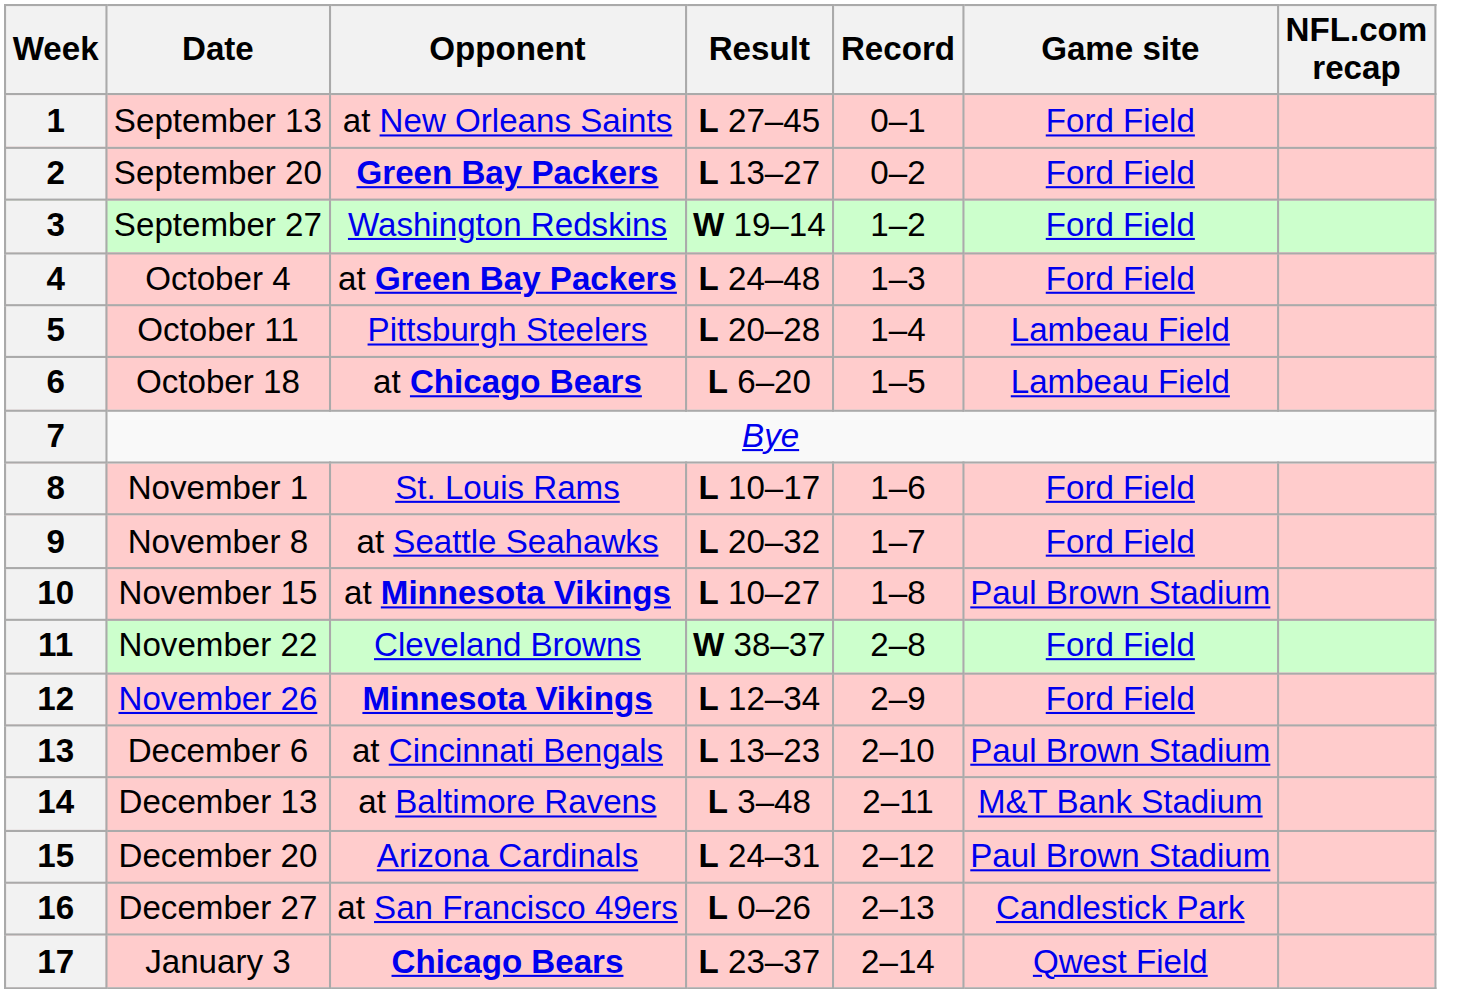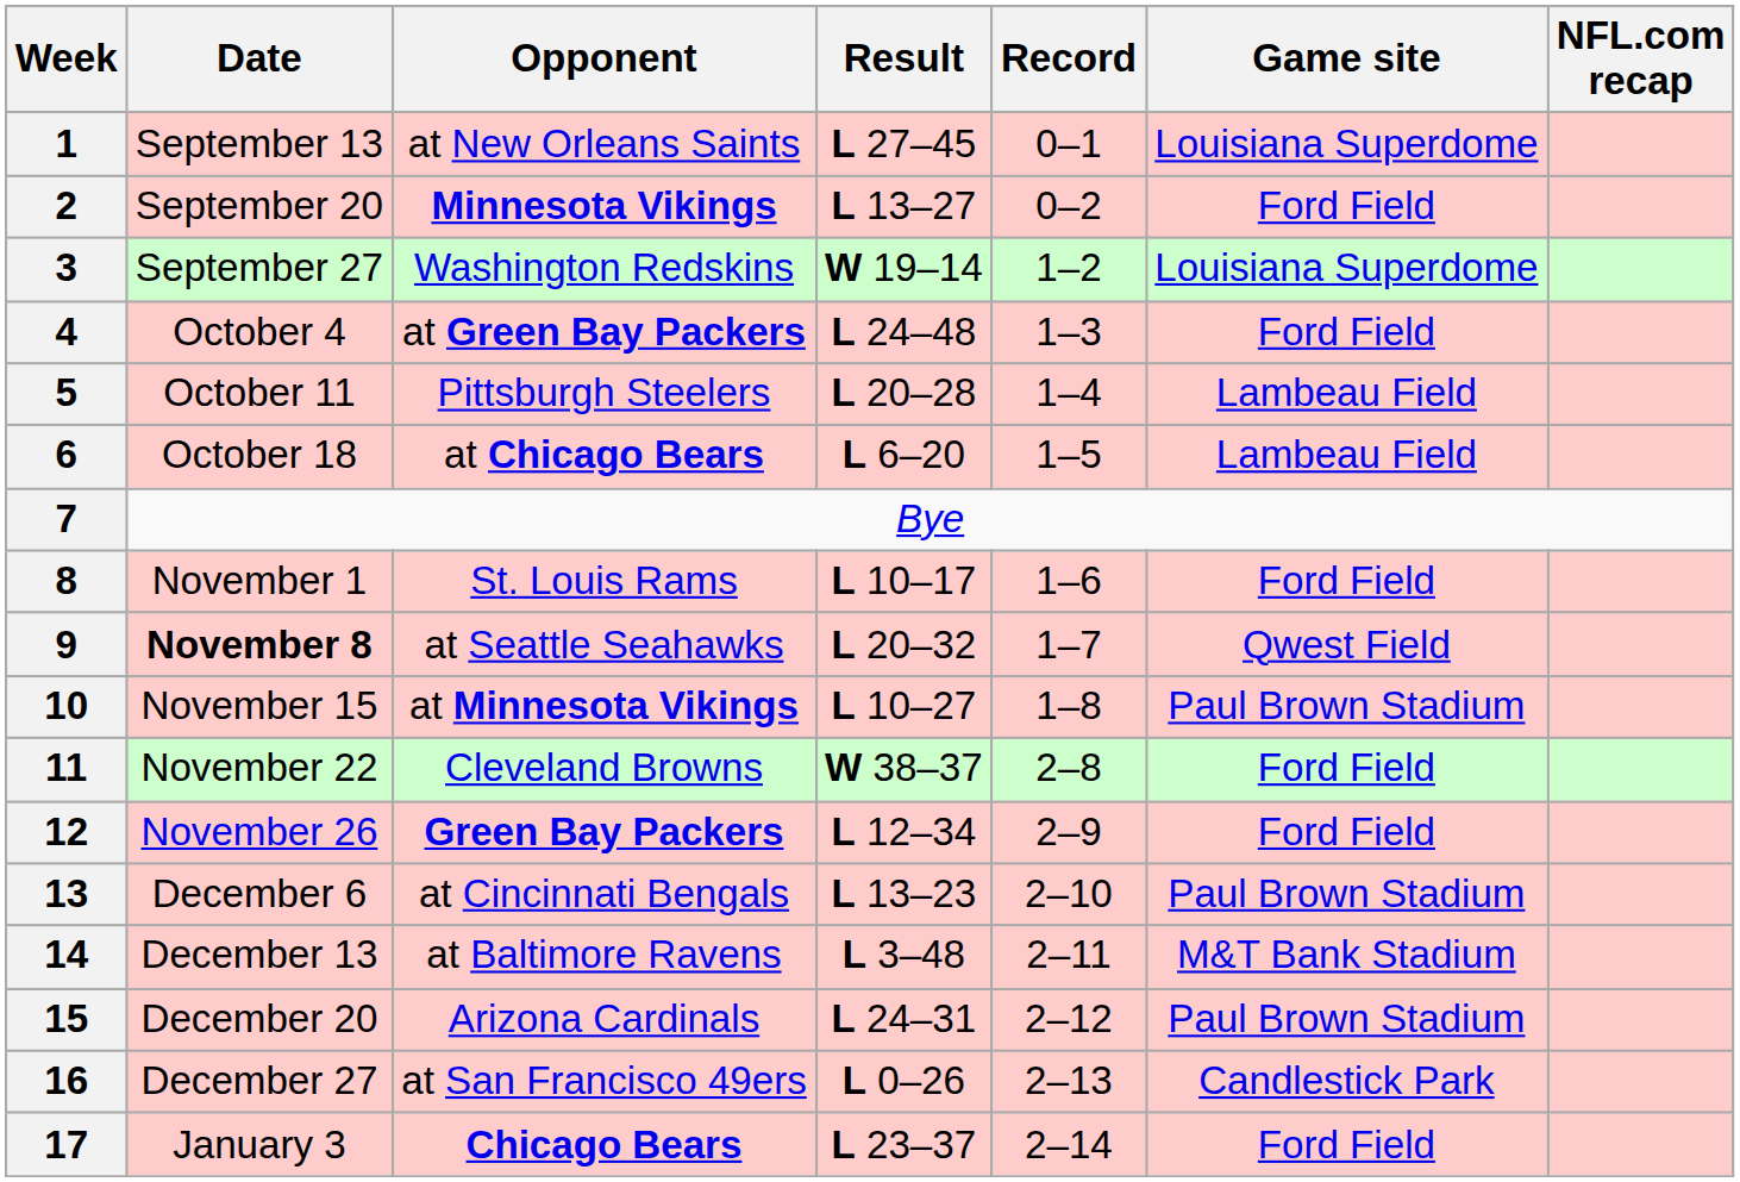 <table class="wikitable" style="align=center">
 <tr>
 <th>Week</th>
 <th>Date</th>
 <th>Opponent</th>
 <th>Result</th>
 <th>Record</th>
 <th>Game site</th>
 <th>NFL.com<br>recap</th>
 </tr>
 <tr bgcolor="ffcccc">
 <th align="center">1</th>
 <td align="center">September 13</td>
 <td align="center">at <a href='#'>New Orleans Saints</a></td>
 <td align="center"><strong>L</strong> 27–45</td>
 <td align="center">0–1</td>
-<td align="center"><a href='#'>Ford Field</a></td>
+<td align="center"><a href='#'>Louisiana Superdome</a></td>
 <td align="center"></td>
 </tr>
 <tr bgcolor="ffcccc">
 <th align="center">2</th>
 <td align="center">September 20</td>
-<td align="center"><strong><a href='#'>Green Bay Packers</a></strong></td>
+<td align="center"><strong><a href='#'>Minnesota Vikings</a></strong></td>
 <td align="center"><strong>L</strong> 13–27</td>
 <td align="center">0–2</td>
 <td align="center"><a href='#'>Ford Field</a></td>
 <td align="center"></td>
 </tr>
 <tr bgcolor="ccffcc">
 <th align="center">3</th>
 <td align="center">September 27</td>
 <td align="center"><a href='#'>Washington Redskins</a></td>
 <td align="center"><strong>W</strong> 19–14</td>
 <td align="center">1–2</td>
-<td align="center"><a href='#'>Ford Field</a></td>
+<td align="center"><a href='#'>Louisiana Superdome</a></td>
 <td align="center"></td>
 </tr>
 <tr bgcolor="ffcccc">
 <th align="center">4</th>
 <td align="center">October 4</td>
 <td align="center">at <strong><a href='#'>Green Bay Packers</a></strong></td>
 <td align="center"><strong>L</strong> 24–48</td>
 <td align="center">1–3</td>
 <td align="center"><a href='#'>Ford Field</a></td>
 <td align="center"></td>
 </tr>
 <tr bgcolor="ffcccc">
 <th align="center">5</th>
 <td align="center">October 11</td>
 <td align="center"><a href='#'>Pittsburgh Steelers</a></td>
 <td align="center"><strong>L</strong> 20–28</td>
 <td align="center">1–4</td>
 <td align="center"><a href='#'>Lambeau Field</a></td>
 <td align="center"></td>
 </tr>
 <tr bgcolor="ffcccc">
 <th align="center">6</th>
 <td align="center">October 18</td>
 <td align="center">at <strong><a href='#'>Chicago Bears</a></strong></td>
 <td align="center"><strong>L</strong> 6–20</td>
 <td align="center">1–5</td>
 <td align="center"><a href='#'>Lambeau Field</a></td>
 <td align="center"></td>
 </tr>
 <tr>
 <th align="center">7</th>
 <td colspan="9" align="center" valign="middle"><em><a href='#'>Bye</a></em></td>
 </tr>
 <tr bgcolor="ffcccc">
 <th align="center">8</th>
 <td align="center">November 1</td>
 <td align="center"><a href='#'>St. Louis Rams</a></td>
 <td align="center"><strong>L</strong> 10–17</td>
 <td align="center">1–6</td>
 <td align="center"><a href='#'>Ford Field</a></td>
 <td align="center"></td>
 </tr>
 <tr bgcolor="ffcccc">
 <th align="center">9</th>
-<td align="center">November 8</td>
+<td align="center"><strong>November 8</strong></td>
 <td align="center">at <a href='#'>Seattle Seahawks</a></td>
 <td align="center"><strong>L</strong> 20–32</td>
 <td align="center">1–7</td>
-<td align="center"><a href='#'>Ford Field</a></td>
+<td align="center"><a href='#'>Qwest Field</a></td>
 <td align="center"></td>
 </tr>
 <tr bgcolor="ffcccc">
 <th align="center">10</th>
 <td align="center">November 15</td>
 <td align="center">at <strong><a href='#'>Minnesota Vikings</a></strong></td>
 <td align="center"><strong>L</strong> 10–27</td>
 <td align="center">1–8</td>
 <td align="center"><a href='#'>Paul Brown Stadium</a></td>
 <td align="center"></td>
 </tr>
 <tr bgcolor="ccffcc">
 <th align="center">11</th>
 <td align="center">November 22</td>
 <td align="center"><a href='#'>Cleveland Browns</a></td>
 <td align="center"><strong>W</strong> 38–37</td>
 <td align="center">2–8</td>
 <td align="center"><a href='#'>Ford Field</a></td>
 <td align="center"></td>
 </tr>
 <tr bgcolor="ffcccc">
 <th align="center">12</th>
 <td align="center"><a href='#'>November 26</a></td>
-<td align="center"><strong><a href='#'>Minnesota Vikings</a></strong></td>
+<td align="center"><strong><a href='#'>Green Bay Packers</a></strong></td>
 <td align="center"><strong>L</strong> 12–34</td>
 <td align="center">2–9</td>
 <td align="center"><a href='#'>Ford Field</a></td>
 <td align="center"></td>
 </tr>
 <tr bgcolor="ffcccc">
 <th align="center">13</th>
 <td align="center">December 6</td>
 <td align="center">at <a href='#'>Cincinnati Bengals</a></td>
 <td align="center"><strong>L</strong> 13–23</td>
 <td align="center">2–10</td>
 <td align="center"><a href='#'>Paul Brown Stadium</a></td>
 <td align="center"></td>
 </tr>
 <tr bgcolor="ffcccc">
 <th align="center">14</th>
 <td align="center">December 13</td>
 <td align="center">at <a href='#'>Baltimore Ravens</a></td>
 <td align="center"><strong>L</strong> 3–48</td>
 <td align="center">2–11</td>
 <td align="center"><a href='#'>M&T Bank Stadium</a></td>
 <td align="center"></td>
 </tr>
 <tr bgcolor="ffcccc">
 <th align="center">15</th>
 <td align="center">December 20</td>
 <td align="center"><a href='#'>Arizona Cardinals</a></td>
 <td align="center"><strong>L</strong> 24–31</td>
 <td align="center">2–12</td>
 <td align="center"><a href='#'>Paul Brown Stadium</a></td>
 <td align="center"></td>
 </tr>
 <tr bgcolor="ffcccc">
 <th align="center">16</th>
 <td align="center">December 27</td>
 <td align="center">at <a href='#'>San Francisco 49ers</a></td>
 <td align="center"><strong>L</strong> 0–26</td>
 <td align="center">2–13</td>
 <td align="center"><a href='#'>Candlestick Park</a></td>
 <td align="center"></td>
 </tr>
 <tr bgcolor="ffcccc">
 <th align="center">17</th>
 <td align="center">January 3</td>
 <td align="center"><strong><a href='#'>Chicago Bears</a></strong></td>
 <td align="center"><strong>L</strong> 23–37</td>
 <td align="center">2–14</td>
-<td align="center"><a href='#'>Qwest Field</a></td>
+<td align="center"><a href='#'>Ford Field</a></td>
 <td align="center"></td>
 </tr>
 </table>
